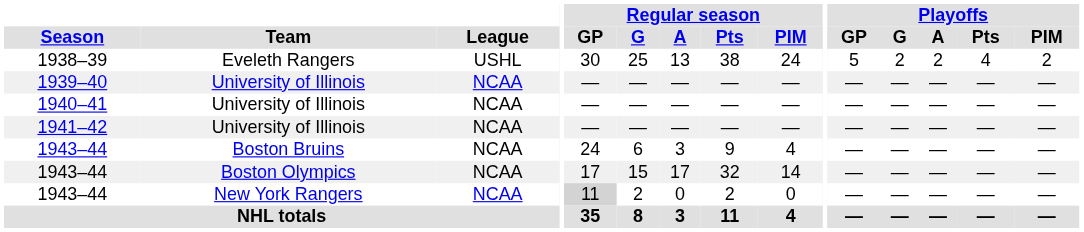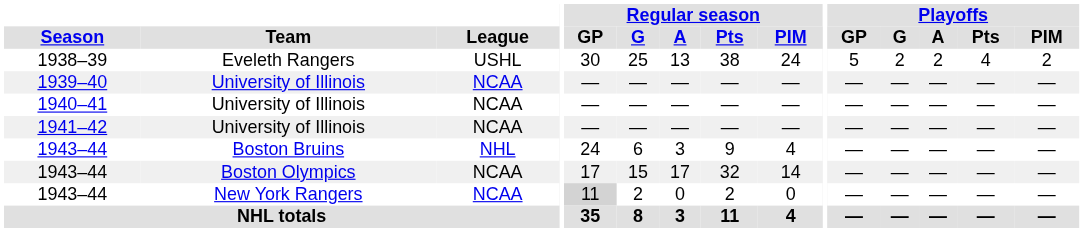 <table border="0" cellpadding="1" cellspacing="0" style="text-align:center; width:60em">
 <tr bgcolor="#e0e0e0">
 <th colspan="3" bgcolor="#ffffff"></th>
 <th rowspan="100" bgcolor="#ffffff"></th>
 <th colspan="5"><a href='#'>Regular season</a></th>
 <th rowspan="100" bgcolor="#ffffff"></th>
 <th colspan="5"><a href='#'>Playoffs</a></th>
 </tr>
 <tr bgcolor="#e0e0e0">
 <th><a href='#'>Season</a></th>
 <th>Team</th>
 <th>League</th>
 <th>GP</th>
 <th><a href='#'>G</a></th>
 <th><a href='#'>A</a></th>
 <th><a href='#'>Pts</a></th>
 <th><a href='#'>PIM</a></th>
 <th>GP</th>
 <th>G</th>
 <th>A</th>
 <th>Pts</th>
 <th>PIM</th>
 </tr>
 <tr>
 <td>1938–39</td>
 <td>Eveleth Rangers</td>
 <td>USHL</td>
 <td>30</td>
 <td>25</td>
 <td>13</td>
 <td>38</td>
 <td>24</td>
 <td>5</td>
 <td>2</td>
 <td>2</td>
 <td>4</td>
 <td>2</td>
 </tr>
 <tr bgcolor="#f0f0f0">
 <td><a href='#'>1939–40</a></td>
 <td><a href='#'>University of Illinois</a></td>
 <td><a href='#'>NCAA</a></td>
 <td>—</td>
 <td>—</td>
 <td>—</td>
 <td>—</td>
 <td>—</td>
 <td>—</td>
 <td>—</td>
 <td>—</td>
 <td>—</td>
 <td>—</td>
 </tr>
 <tr>
 <td><a href='#'>1940–41</a></td>
 <td>University of Illinois</td>
 <td>NCAA</td>
 <td>—</td>
 <td>—</td>
 <td>—</td>
 <td>—</td>
 <td>—</td>
 <td>—</td>
 <td>—</td>
 <td>—</td>
 <td>—</td>
 <td>—</td>
 </tr>
 <tr bgcolor="#f0f0f0">
 <td><a href='#'>1941–42</a></td>
 <td>University of Illinois</td>
 <td>NCAA</td>
 <td>—</td>
 <td>—</td>
 <td>—</td>
 <td>—</td>
 <td>—</td>
 <td>—</td>
 <td>—</td>
 <td>—</td>
 <td>—</td>
 <td>—</td>
 </tr>
 <tr>
 <td><a href='#'>1943–44</a></td>
 <td><a href='#'>Boston Bruins</a></td>
-<td>NCAA</td>
+<td><a href='#'>NHL</a></td>
 <td>24</td>
 <td>6</td>
 <td>3</td>
 <td>9</td>
 <td>4</td>
 <td>—</td>
 <td>—</td>
 <td>—</td>
 <td>—</td>
 <td>—</td>
 </tr>
 <tr bgcolor="#f0f0f0">
 <td>1943–44</td>
 <td><a href='#'>Boston Olympics</a></td>
 <td>NCAA</td>
 <td>17</td>
 <td>15</td>
 <td>17</td>
 <td>32</td>
 <td>14</td>
 <td>—</td>
 <td>—</td>
 <td>—</td>
 <td>—</td>
 <td>—</td>
 </tr>
 <tr>
 <td>1943–44</td>
 <td><a href='#'>New York Rangers</a></td>
 <td><a href='#'>NCAA</a></td>
 <td style="background: lightgrey;">11</td>
 <td>2</td>
 <td>0</td>
 <td>2</td>
 <td>0</td>
 <td>—</td>
 <td>—</td>
 <td>—</td>
 <td>—</td>
 <td>—</td>
 </tr>
 <tr bgcolor="#e0e0e0">
 <th colspan="3">NHL totals</th>
 <th>35</th>
 <th>8</th>
 <th>3</th>
 <th>11</th>
 <th>4</th>
 <th>—</th>
 <th>—</th>
 <th>—</th>
 <th>—</th>
 <th>—</th>
 </tr>
 </table>
